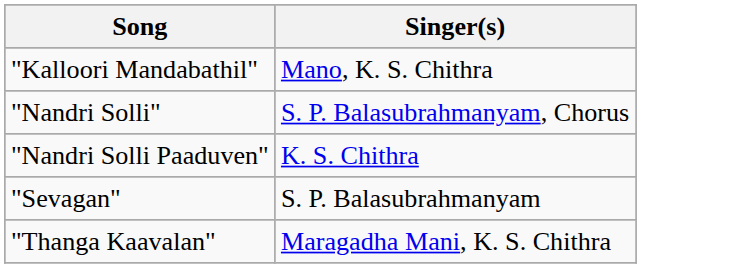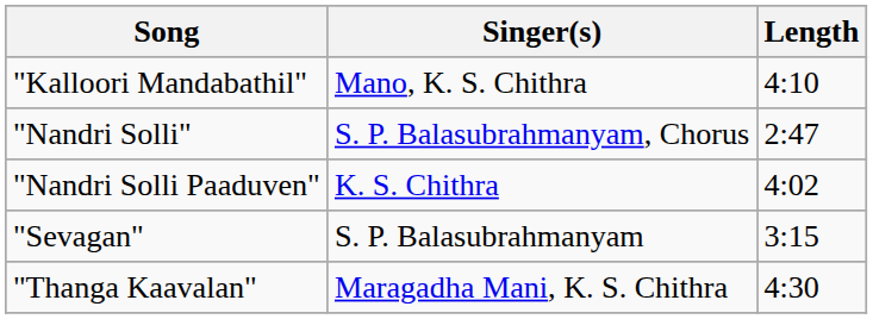 <table class="wikitable" style="font-size:95%;">
 <tr>
 <th>Song</th>
 <th>Singer(s)</th>
+<th>Length</th>
 </tr>
 <tr>
 <td>"Kalloori Mandabathil"</td>
 <td><a href='#'>Mano</a>, K. S. Chithra</td>
+<td>4:10</td>
 </tr>
 <tr>
 <td>"Nandri Solli"</td>
 <td><a href='#'>S. P. Balasubrahmanyam</a>, Chorus</td>
+<td>2:47</td>
 </tr>
 <tr>
 <td>"Nandri Solli Paaduven"</td>
 <td><a href='#'>K. S. Chithra</a></td>
+<td>4:02</td>
 </tr>
 <tr>
 <td>"Sevagan"</td>
 <td>S. P. Balasubrahmanyam</td>
+<td>3:15</td>
 </tr>
 <tr>
 <td>"Thanga Kaavalan"</td>
 <td><a href='#'>Maragadha Mani</a>, K. S. Chithra</td>
+<td>4:30</td>
 </tr>
 </table>
